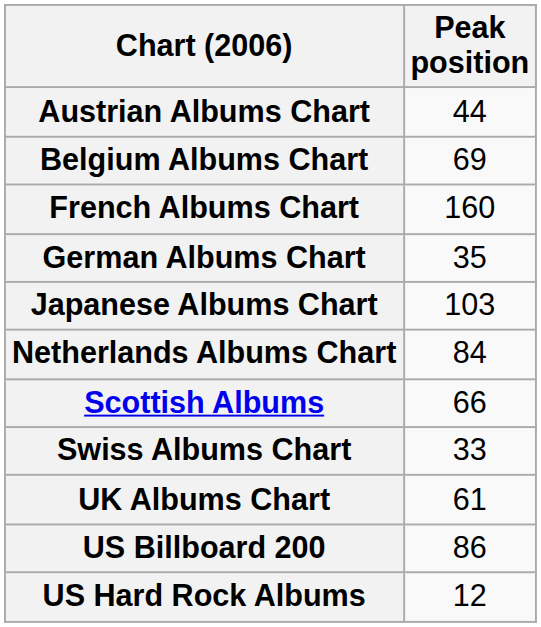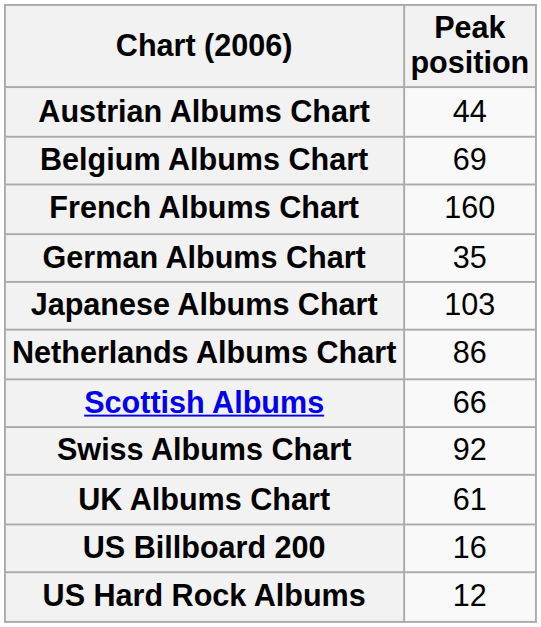 <table class="wikitable sortable plainrowheaders" style="text-align:center">
 <tr>
 <th scope="col">Chart (2006)</th>
 <th scope="col">Peak<br>position</th>
 </tr>
 <tr>
 <th scope="row">Austrian Albums Chart</th>
 <td>44</td>
 </tr>
 <tr>
 <th scope="row">Belgium Albums Chart</th>
 <td>69</td>
 </tr>
 <tr>
 <th scope="row">French Albums Chart</th>
 <td>160</td>
 </tr>
 <tr>
 <th scope="row">German Albums Chart</th>
 <td>35</td>
 </tr>
 <tr>
 <th scope="row">Japanese Albums Chart</th>
 <td>103</td>
 </tr>
 <tr>
 <th scope="row">Netherlands Albums Chart</th>
-<td>84</td>
+<td>86</td>
 </tr>
 <tr>
 <th scope="row"><a href='#'>Scottish Albums</a></th>
 <td align="center">66</td>
 </tr>
 <tr>
 <th scope="row">Swiss Albums Chart</th>
-<td>33</td>
+<td>92</td>
 </tr>
 <tr>
 <th scope="row">UK Albums Chart</th>
 <td>61</td>
 </tr>
 <tr>
 <th scope="row">US Billboard 200</th>
-<td>86</td>
+<td>16</td>
 </tr>
 <tr>
 <th scope="row">US Hard Rock Albums</th>
 <td>12</td>
 </tr>
 </table>
